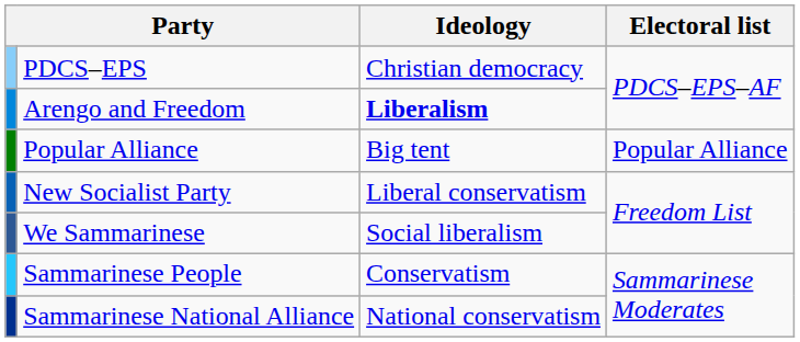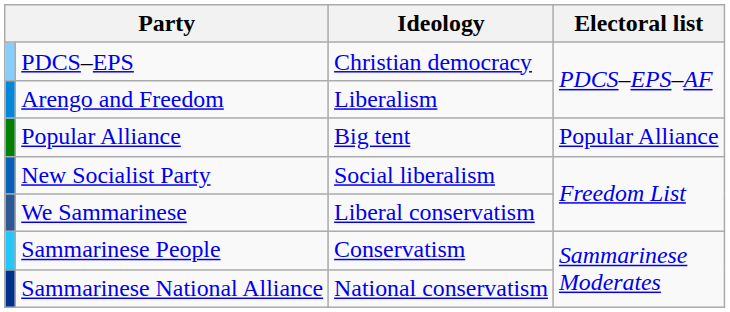 <table class=wikitable style=text-align:left>
 <tr>
 <th colspan=2>Party</th>
 <th>Ideology</th>
 <th>Electoral list</th>
 </tr>
 <tr>
 <td bgcolor="#87CEFA"></td>
 <td><a href='#'>PDCS</a>–<a href='#'>EPS</a></td>
 <td><a href='#'>Christian democracy</a></td>
 <td rowspan=2><em><a href='#'>PDCS</a>–<a href='#'>EPS</a>–<a href='#'>AF</a></em></td>
 </tr>
 <tr>
 <td bgcolor="#0087dc"></td>
 <td><a href='#'>Arengo and Freedom</a></td>
-<td><strong><a href='#'>Liberalism</a></strong></td>
+<td><a href='#'>Liberalism</a></td>
 </tr>
 <tr>
 <td bgcolor="#008000"></td>
 <td><a href='#'>Popular Alliance</a></td>
 <td><a href='#'>Big tent</a></td>
 <td><a href='#'>Popular Alliance</a></td>
 </tr>
 <tr>
 <td bgcolor="#0661B6"></td>
 <td><a href='#'>New Socialist Party</a></td>
-<td><a href='#'>Liberal conservatism</a></td>
+<td><a href='#'>Social liberalism</a></td>
 <td rowspan=2><em><a href='#'>Freedom List</a></em></td>
 </tr>
 <tr>
 <td bgcolor="#2E5894"></td>
 <td><a href='#'>We Sammarinese</a></td>
-<td><a href='#'>Social liberalism</a></td>
+<td><a href='#'>Liberal conservatism</a></td>
 </tr>
 <tr>
 <td bgcolor="#24C7FC"></td>
 <td><a href='#'>Sammarinese People</a></td>
 <td><a href='#'>Conservatism</a></td>
 <td rowspan=2><em><a href='#'>Sammarinese<br>Moderates</a></em></td>
 </tr>
 <tr>
 <td bgcolor="#00308F"></td>
 <td><a href='#'>Sammarinese National Alliance</a></td>
 <td><a href='#'>National conservatism</a></td>
 </tr>
 </table>
